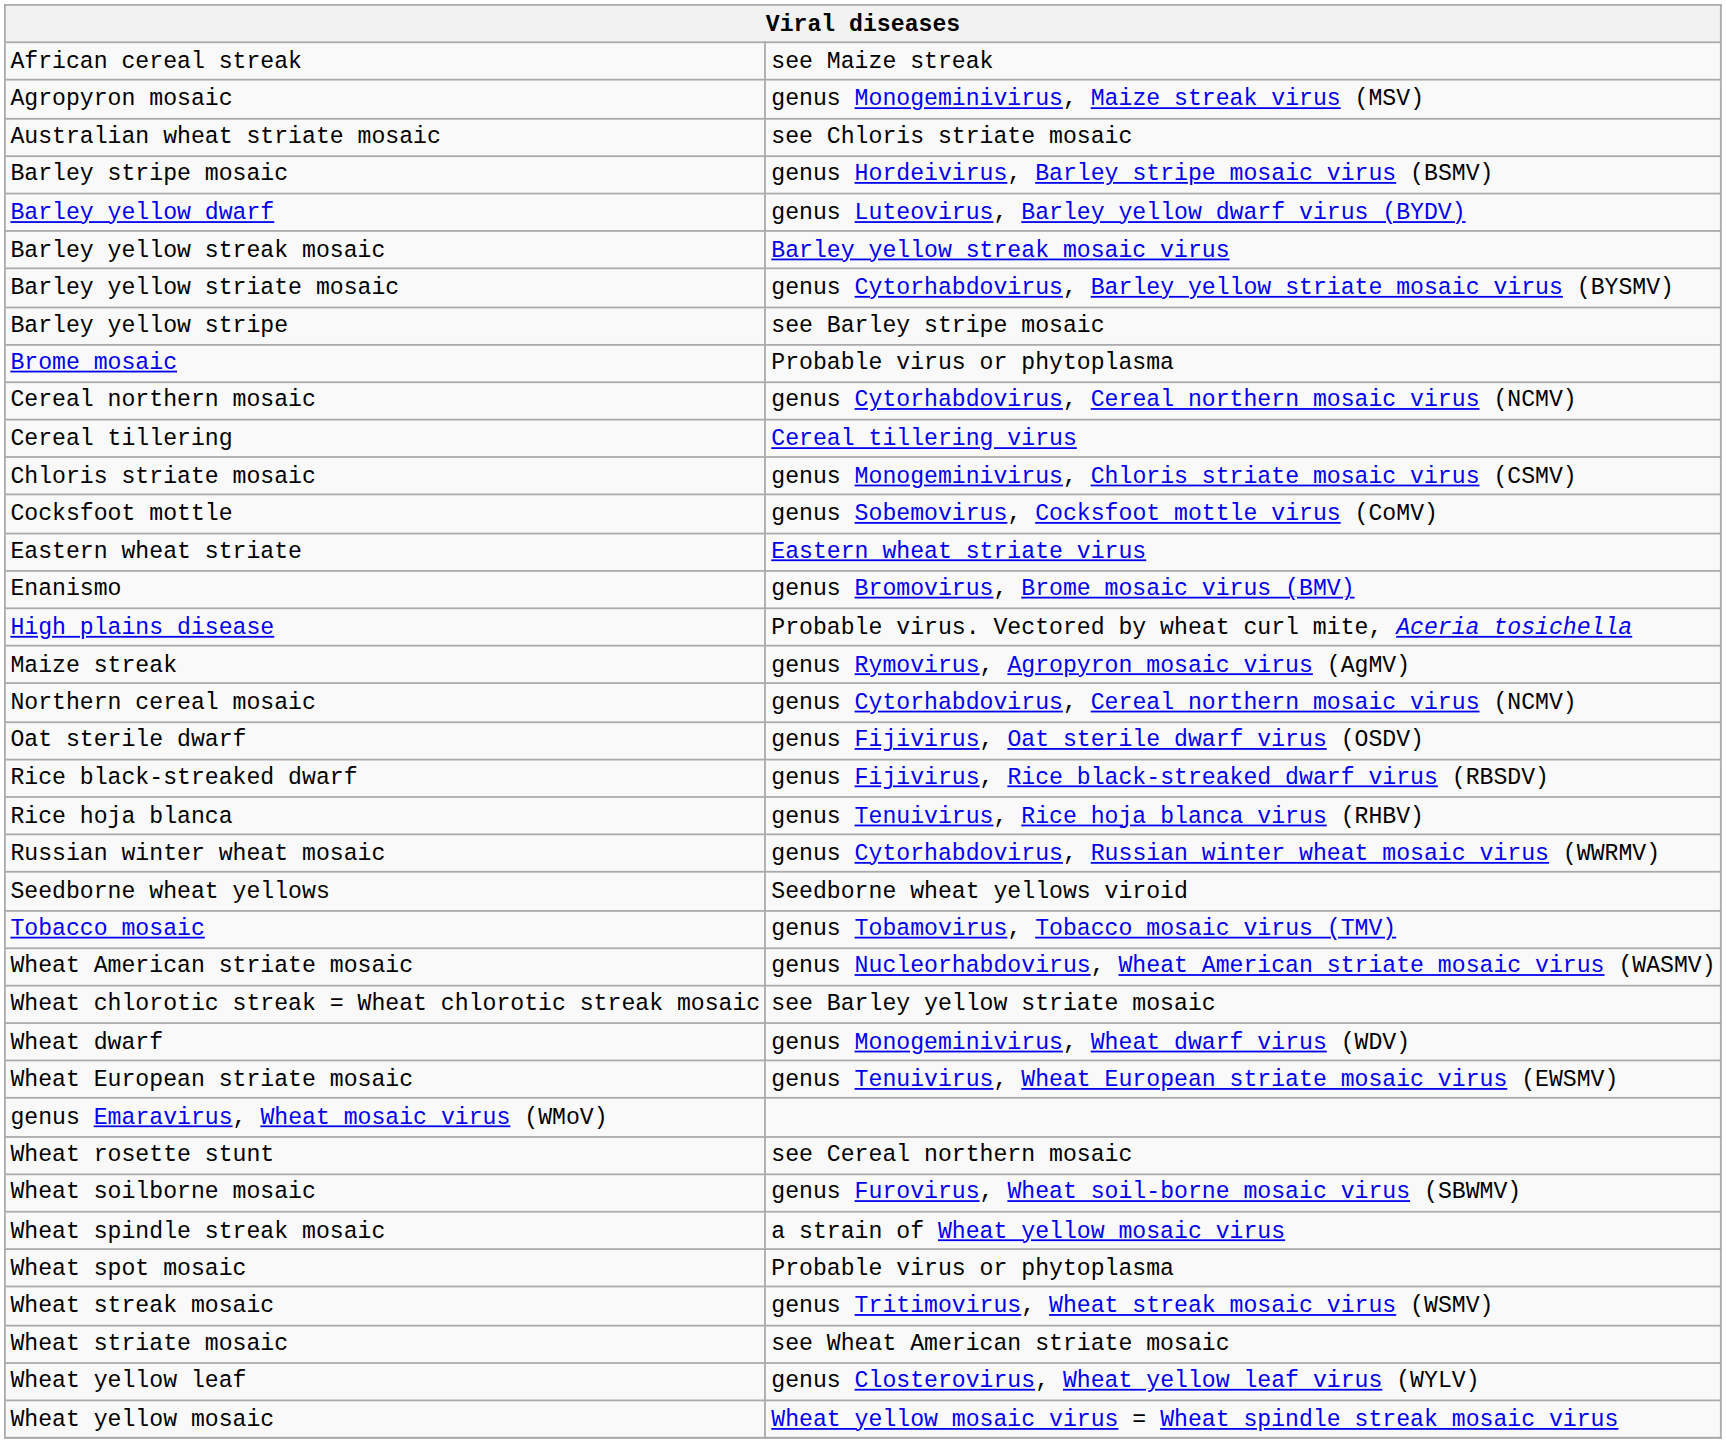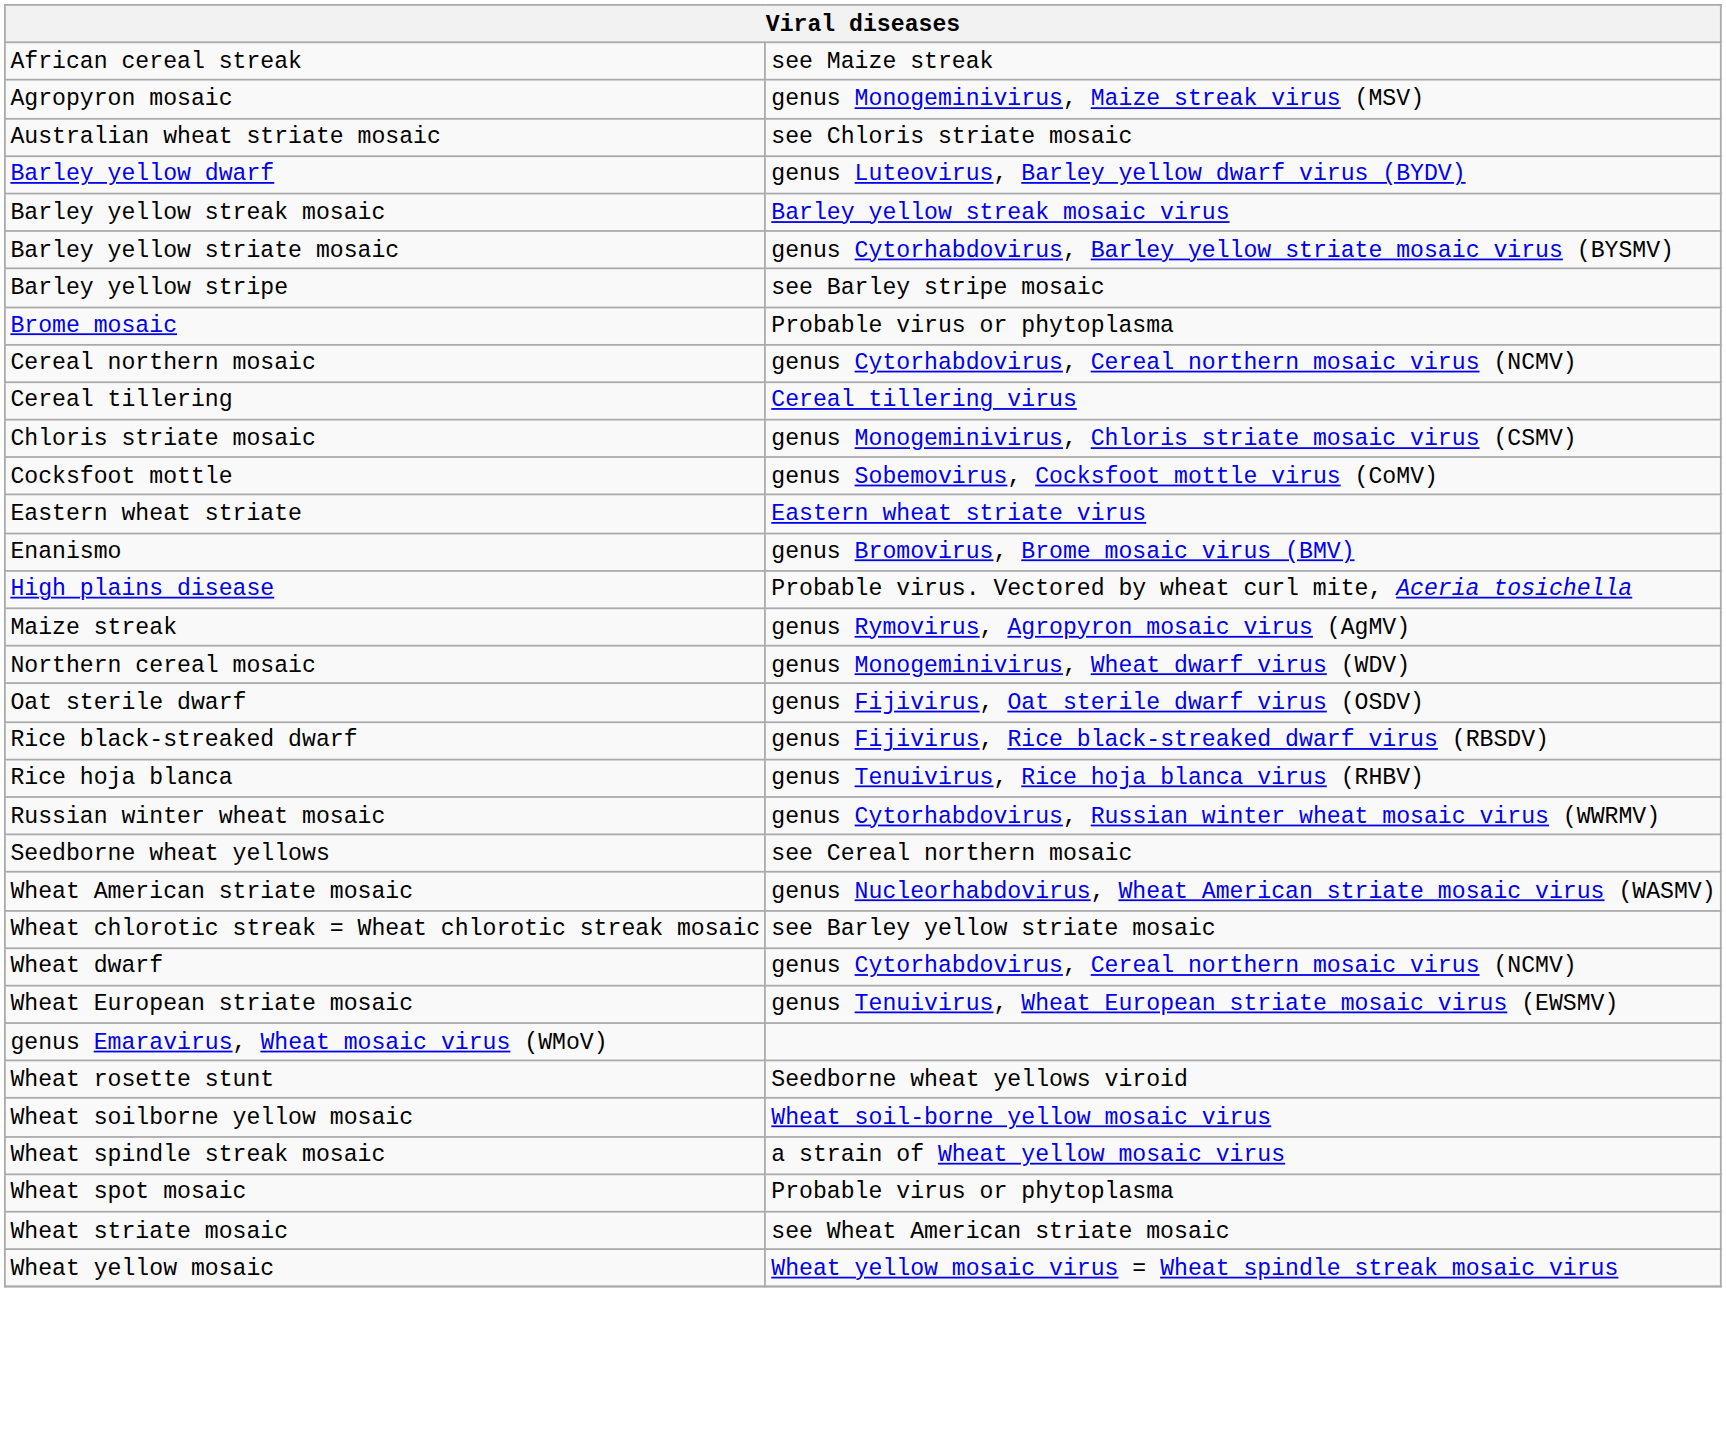 <table class="wikitable" style="clear">
 <tr>
 <th colspan=2><strong>Viral diseases</strong></th>
 </tr>
 <tr>
 <td>African cereal streak</td>
 <td>see Maize streak</td>
 </tr>
 <tr>
 <td>Agropyron mosaic</td>
 <td>genus <a href='#'>Monogeminivirus</a>, <a href='#'>Maize streak virus</a> (MSV)</td>
 </tr>
 <tr>
 <td>Australian wheat striate mosaic</td>
 <td>see Chloris striate mosaic</td>
-</tr>
-<tr>
-<td>Barley stripe mosaic</td>
-<td>genus <a href='#'>Hordeivirus</a>, <a href='#'>Barley stripe mosaic virus</a> (BSMV)</td>
 </tr>
 <tr>
 <td><a href='#'>Barley yellow dwarf</a></td>
 <td>genus <a href='#'>Luteovirus</a>, <a href='#'>Barley yellow dwarf virus (BYDV)</a></td>
 </tr>
 <tr>
 <td>Barley yellow streak mosaic</td>
 <td><a href='#'>Barley yellow streak mosaic virus</a></td>
 </tr>
 <tr>
 <td>Barley yellow striate mosaic</td>
 <td>genus <a href='#'>Cytorhabdovirus</a>, <a href='#'>Barley yellow striate mosaic virus</a> (BYSMV)</td>
 </tr>
 <tr>
 <td>Barley yellow stripe</td>
 <td>see Barley stripe mosaic</td>
 </tr>
 <tr>
 <td><a href='#'>Brome mosaic</a></td>
 <td>Probable virus or phytoplasma</td>
 </tr>
 <tr>
 <td>Cereal northern mosaic</td>
 <td>genus <a href='#'>Cytorhabdovirus</a>, <a href='#'>Cereal northern mosaic virus</a> (NCMV)</td>
 </tr>
 <tr>
 <td>Cereal tillering</td>
 <td><a href='#'>Cereal tillering virus</a></td>
 </tr>
 <tr>
 <td>Chloris striate mosaic</td>
 <td>genus <a href='#'>Monogeminivirus</a>, <a href='#'>Chloris striate mosaic virus</a> (CSMV)</td>
 </tr>
 <tr>
 <td>Cocksfoot mottle</td>
 <td>genus <a href='#'>Sobemovirus</a>, <a href='#'>Cocksfoot mottle virus</a> (CoMV)</td>
 </tr>
 <tr>
 <td>Eastern wheat striate</td>
 <td><a href='#'>Eastern wheat striate virus</a></td>
 </tr>
 <tr>
 <td>Enanismo</td>
 <td>genus <a href='#'>Bromovirus</a>, <a href='#'>Brome mosaic virus (BMV)</a></td>
 </tr>
 <tr>
 <td><a href='#'>High plains disease</a></td>
 <td>Probable virus. Vectored by wheat curl mite, <em><a href='#'>Aceria tosichella</a></em></td>
 </tr>
 <tr>
 <td>Maize streak</td>
 <td>genus <a href='#'>Rymovirus</a>, <a href='#'>Agropyron mosaic virus</a> (AgMV)</td>
 </tr>
 <tr>
 <td>Northern cereal mosaic</td>
-<td>genus <a href='#'>Cytorhabdovirus</a>, <a href='#'>Cereal northern mosaic virus</a> (NCMV)</td>
+<td>genus <a href='#'>Monogeminivirus</a>, <a href='#'>Wheat dwarf virus</a> (WDV)</td>
 </tr>
 <tr>
 <td>Oat sterile dwarf</td>
 <td>genus <a href='#'>Fijivirus</a>, <a href='#'>Oat sterile dwarf virus</a> (OSDV)</td>
 </tr>
 <tr>
 <td>Rice black-streaked dwarf</td>
 <td>genus <a href='#'>Fijivirus</a>, <a href='#'>Rice black-streaked dwarf virus</a> (RBSDV)</td>
 </tr>
 <tr>
 <td>Rice hoja blanca</td>
 <td>genus <a href='#'>Tenuivirus</a>, <a href='#'>Rice hoja blanca virus</a> (RHBV)</td>
 </tr>
 <tr>
 <td>Russian winter wheat mosaic</td>
 <td>genus <a href='#'>Cytorhabdovirus</a>, <a href='#'>Russian winter wheat mosaic virus</a> (WWRMV)</td>
 </tr>
 <tr>
 <td>Seedborne wheat yellows</td>
-<td>Seedborne wheat yellows viroid</td>
-</tr>
-<tr>
-<td><a href='#'>Tobacco mosaic</a></td>
-<td>genus <a href='#'>Tobamovirus</a>, <a href='#'>Tobacco mosaic virus (TMV)</a></td>
+<td>see Cereal northern mosaic</td>
 </tr>
 <tr>
 <td>Wheat American striate mosaic</td>
 <td>genus <a href='#'>Nucleorhabdovirus</a>, <a href='#'>Wheat American striate mosaic virus</a> (WASMV)</td>
 </tr>
 <tr>
 <td>Wheat chlorotic streak = Wheat chlorotic streak mosaic</td>
 <td>see Barley yellow striate mosaic</td>
 </tr>
 <tr>
 <td>Wheat dwarf</td>
-<td>genus <a href='#'>Monogeminivirus</a>, <a href='#'>Wheat dwarf virus</a> (WDV)</td>
+<td>genus <a href='#'>Cytorhabdovirus</a>, <a href='#'>Cereal northern mosaic virus</a> (NCMV)</td>
 </tr>
 <tr>
 <td>Wheat European striate mosaic</td>
 <td>genus <a href='#'>Tenuivirus</a>, <a href='#'>Wheat European striate mosaic virus</a> (EWSMV)</td>
 </tr>
 <tr>
 <td>genus <a href='#'>Emaravirus</a>, <a href='#'>Wheat mosaic virus</a> (WMoV)</td>
 </tr>
 <tr>
 <td>Wheat rosette stunt</td>
-<td>see Cereal northern mosaic</td>
+<td>Seedborne wheat yellows viroid</td>
 </tr>
 <tr>
-<td>Wheat soilborne mosaic</td>
-<td>genus <a href='#'>Furovirus</a>, <a href='#'>Wheat soil-borne mosaic virus</a> (SBWMV)</td>
+<td>Wheat soilborne yellow mosaic</td>
+<td><a href='#'>Wheat soil-borne yellow mosaic virus</a></td>
 </tr>
 <tr>
 <td>Wheat spindle streak mosaic</td>
 <td>a strain of <a href='#'>Wheat yellow mosaic virus</a></td>
 </tr>
 <tr>
 <td>Wheat spot mosaic</td>
 <td>Probable virus or phytoplasma</td>
 </tr>
 <tr>
-<td>Wheat streak mosaic</td>
-<td>genus <a href='#'>Tritimovirus</a>, <a href='#'>Wheat streak mosaic virus</a> (WSMV)</td>
-</tr>
-<tr>
 <td>Wheat striate mosaic</td>
 <td>see Wheat American striate mosaic</td>
-</tr>
-<tr>
-<td>Wheat yellow leaf</td>
-<td>genus <a href='#'>Closterovirus</a>, <a href='#'>Wheat yellow leaf virus</a> (WYLV)</td>
 </tr>
 <tr>
 <td>Wheat yellow mosaic</td>
 <td><a href='#'>Wheat yellow mosaic virus</a> = <a href='#'>Wheat spindle streak mosaic virus</a></td>
 </tr>
 <tr>
 </tr>
 </table>
